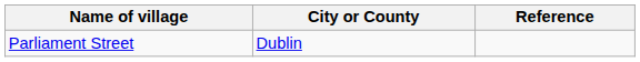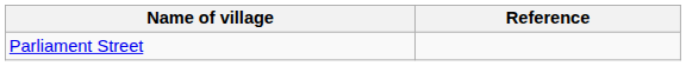 <table class="wikitable" style="width: 100%">
 <tr>
 <th>Name of village</th>
-<th>City or County</th>
 <th>Reference</th>
 </tr>
 <tr>
 <td><a href='#'>Parliament Street</a></td>
-<td><a href='#'>Dublin</a></td>
 <td></td>
 </tr>
 </table>
